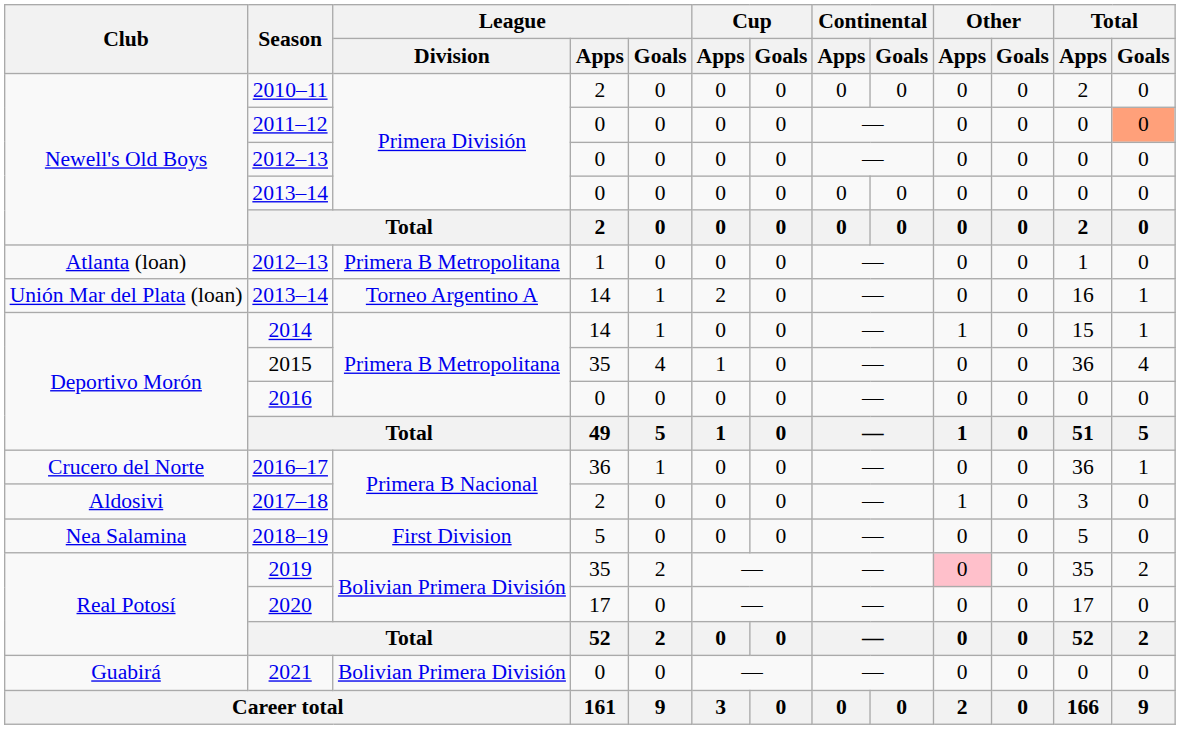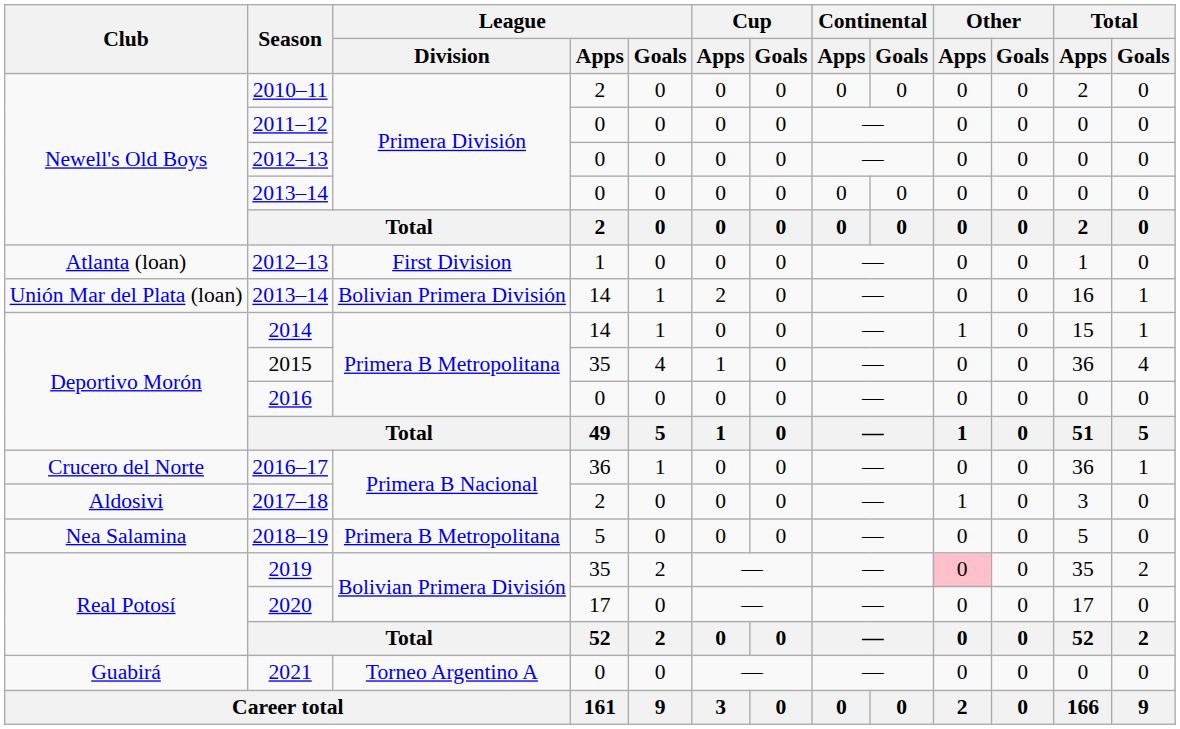 <table class="wikitable" style="text-align:center">
 <tr>
 <th rowspan="2">Club</th>
 <th rowspan="2">Season</th>
 <th colspan="3">League</th>
 <th colspan="2">Cup</th>
 <th colspan="2">Continental</th>
 <th colspan="2">Other</th>
 <th colspan="2">Total</th>
 </tr>
 <tr>
 <th>Division</th>
 <th>Apps</th>
 <th>Goals</th>
 <th>Apps</th>
 <th>Goals</th>
 <th>Apps</th>
 <th>Goals</th>
 <th>Apps</th>
 <th>Goals</th>
 <th>Apps</th>
 <th>Goals</th>
 </tr>
 <tr>
 <td rowspan="5"><a href='#'>Newell's Old Boys</a></td>
 <td><a href='#'>2010–11</a></td>
 <td rowspan="4"><a href='#'>Primera División</a></td>
 <td>2</td>
 <td>0</td>
 <td>0</td>
 <td>0</td>
 <td>0</td>
 <td>0</td>
 <td>0</td>
 <td>0</td>
 <td>2</td>
 <td>0</td>
 </tr>
 <tr>
 <td><a href='#'>2011–12</a></td>
 <td>0</td>
 <td>0</td>
 <td>0</td>
 <td>0</td>
 <td colspan="2">—</td>
 <td>0</td>
 <td>0</td>
 <td>0</td>
-<td style="background: lightsalmon;">0</td>
+<td>0</td>
 </tr>
 <tr>
 <td><a href='#'>2012–13</a></td>
 <td>0</td>
 <td>0</td>
 <td>0</td>
 <td>0</td>
 <td colspan="2">—</td>
 <td>0</td>
 <td>0</td>
 <td>0</td>
 <td>0</td>
 </tr>
 <tr>
 <td><a href='#'>2013–14</a></td>
 <td>0</td>
 <td>0</td>
 <td>0</td>
 <td>0</td>
 <td>0</td>
 <td>0</td>
 <td>0</td>
 <td>0</td>
 <td>0</td>
 <td>0</td>
 </tr>
 <tr>
 <th colspan="2">Total</th>
 <th>2</th>
 <th>0</th>
 <th>0</th>
 <th>0</th>
 <th>0</th>
 <th>0</th>
 <th>0</th>
 <th>0</th>
 <th>2</th>
 <th>0</th>
 </tr>
 <tr>
 <td rowspan="1"><a href='#'>Atlanta</a> (loan)</td>
 <td><a href='#'>2012–13</a></td>
-<td rowspan="1"><a href='#'>Primera B Metropolitana</a></td>
+<td rowspan="1"><a href='#'>First Division</a></td>
 <td>1</td>
 <td>0</td>
 <td>0</td>
 <td>0</td>
 <td colspan="2">—</td>
 <td>0</td>
 <td>0</td>
 <td>1</td>
 <td>0</td>
 </tr>
 <tr>
 <td rowspan="1"><a href='#'>Unión Mar del Plata</a> (loan)</td>
 <td><a href='#'>2013–14</a></td>
-<td rowspan="1"><a href='#'>Torneo Argentino A</a></td>
+<td rowspan="1"><a href='#'>Bolivian Primera División</a></td>
 <td>14</td>
 <td>1</td>
 <td>2</td>
 <td>0</td>
 <td colspan="2">—</td>
 <td>0</td>
 <td>0</td>
 <td>16</td>
 <td>1</td>
 </tr>
 <tr>
 <td rowspan="4"><a href='#'>Deportivo Morón</a></td>
 <td><a href='#'>2014</a></td>
 <td rowspan="3"><a href='#'>Primera B Metropolitana</a></td>
 <td>14</td>
 <td>1</td>
 <td>0</td>
 <td>0</td>
 <td colspan="2">—</td>
 <td>1</td>
 <td>0</td>
 <td>15</td>
 <td>1</td>
 </tr>
 <tr>
 <td>2015</td>
 <td>35</td>
 <td>4</td>
 <td>1</td>
 <td>0</td>
 <td colspan="2">—</td>
 <td>0</td>
 <td>0</td>
 <td>36</td>
 <td>4</td>
 </tr>
 <tr>
 <td><a href='#'>2016</a></td>
 <td>0</td>
 <td>0</td>
 <td>0</td>
 <td>0</td>
 <td colspan="2">—</td>
 <td>0</td>
 <td>0</td>
 <td>0</td>
 <td>0</td>
 </tr>
 <tr>
 <th colspan="2">Total</th>
 <th>49</th>
 <th>5</th>
 <th>1</th>
 <th>0</th>
 <th colspan="2">—</th>
 <th>1</th>
 <th>0</th>
 <th>51</th>
 <th>5</th>
 </tr>
 <tr>
 <td rowspan="1"><a href='#'>Crucero del Norte</a></td>
 <td><a href='#'>2016–17</a></td>
 <td rowspan="2"><a href='#'>Primera B Nacional</a></td>
 <td>36</td>
 <td>1</td>
 <td>0</td>
 <td>0</td>
 <td colspan="2">—</td>
 <td>0</td>
 <td>0</td>
 <td>36</td>
 <td>1</td>
 </tr>
 <tr>
 <td rowspan="1"><a href='#'>Aldosivi</a></td>
 <td><a href='#'>2017–18</a></td>
 <td>2</td>
 <td>0</td>
 <td>0</td>
 <td>0</td>
 <td colspan="2">—</td>
 <td>1</td>
 <td>0</td>
 <td>3</td>
 <td>0</td>
 </tr>
 <tr>
 <td rowspan="1"><a href='#'>Nea Salamina</a></td>
 <td><a href='#'>2018–19</a></td>
-<td rowspan="1"><a href='#'>First Division</a></td>
+<td rowspan="1"><a href='#'>Primera B Metropolitana</a></td>
 <td>5</td>
 <td>0</td>
 <td>0</td>
 <td>0</td>
 <td colspan="2">—</td>
 <td>0</td>
 <td>0</td>
 <td>5</td>
 <td>0</td>
 </tr>
 <tr>
 <td rowspan="3"><a href='#'>Real Potosí</a></td>
 <td><a href='#'>2019</a></td>
 <td rowspan="2"><a href='#'>Bolivian Primera División</a></td>
 <td>35</td>
 <td>2</td>
 <td colspan="2">—</td>
 <td colspan="2">—</td>
 <td style="background: pink;">0</td>
 <td>0</td>
 <td>35</td>
 <td>2</td>
 </tr>
 <tr>
 <td><a href='#'>2020</a></td>
 <td>17</td>
 <td>0</td>
 <td colspan="2">—</td>
 <td colspan="2">—</td>
 <td>0</td>
 <td>0</td>
 <td>17</td>
 <td>0</td>
 </tr>
 <tr>
 <th colspan="2">Total</th>
 <th>52</th>
 <th>2</th>
 <th>0</th>
 <th>0</th>
 <th colspan="2">—</th>
 <th>0</th>
 <th>0</th>
 <th>52</th>
 <th>2</th>
 </tr>
 <tr>
 <td rowspan="1"><a href='#'>Guabirá</a></td>
 <td><a href='#'>2021</a></td>
-<td rowspan="1"><a href='#'>Bolivian Primera División</a></td>
+<td rowspan="1"><a href='#'>Torneo Argentino A</a></td>
 <td>0</td>
 <td>0</td>
 <td colspan="2">—</td>
 <td colspan="2">—</td>
 <td>0</td>
 <td>0</td>
 <td>0</td>
 <td>0</td>
 </tr>
 <tr>
 <th colspan="3">Career total</th>
 <th>161</th>
 <th>9</th>
 <th>3</th>
 <th>0</th>
 <th>0</th>
 <th>0</th>
 <th>2</th>
 <th>0</th>
 <th>166</th>
 <th>9</th>
 </tr>
 </table>
